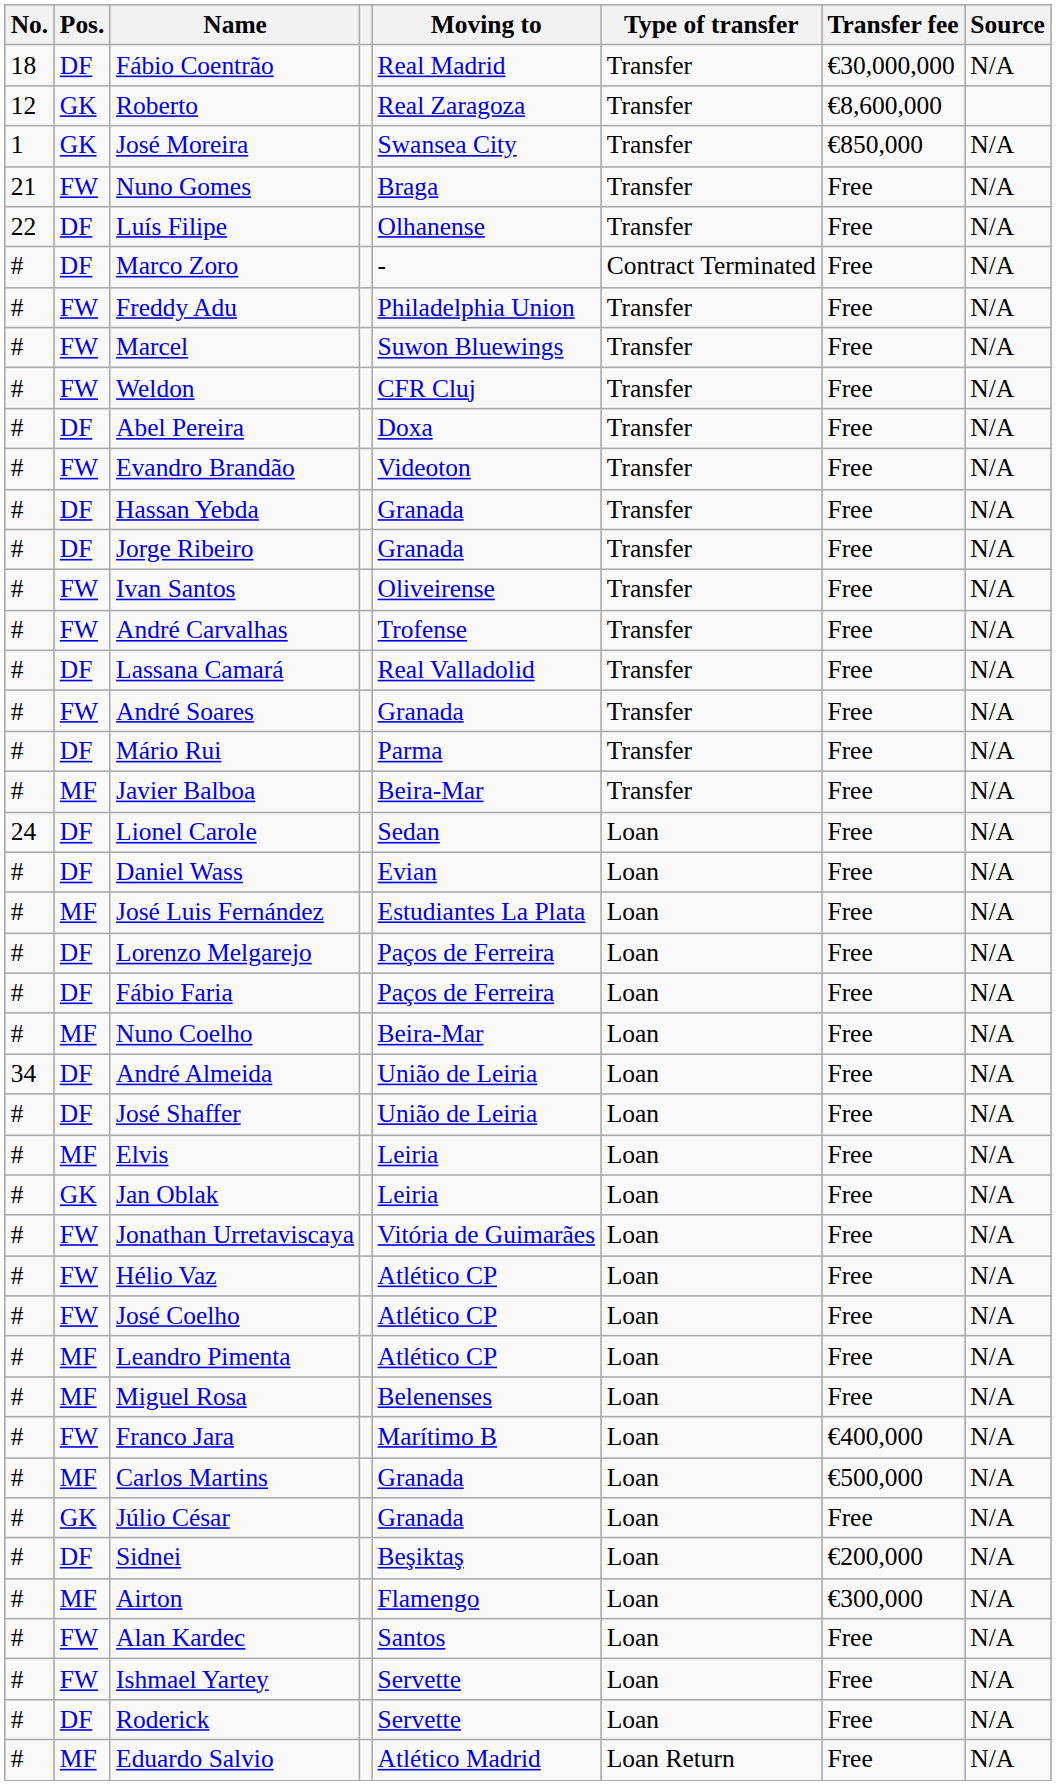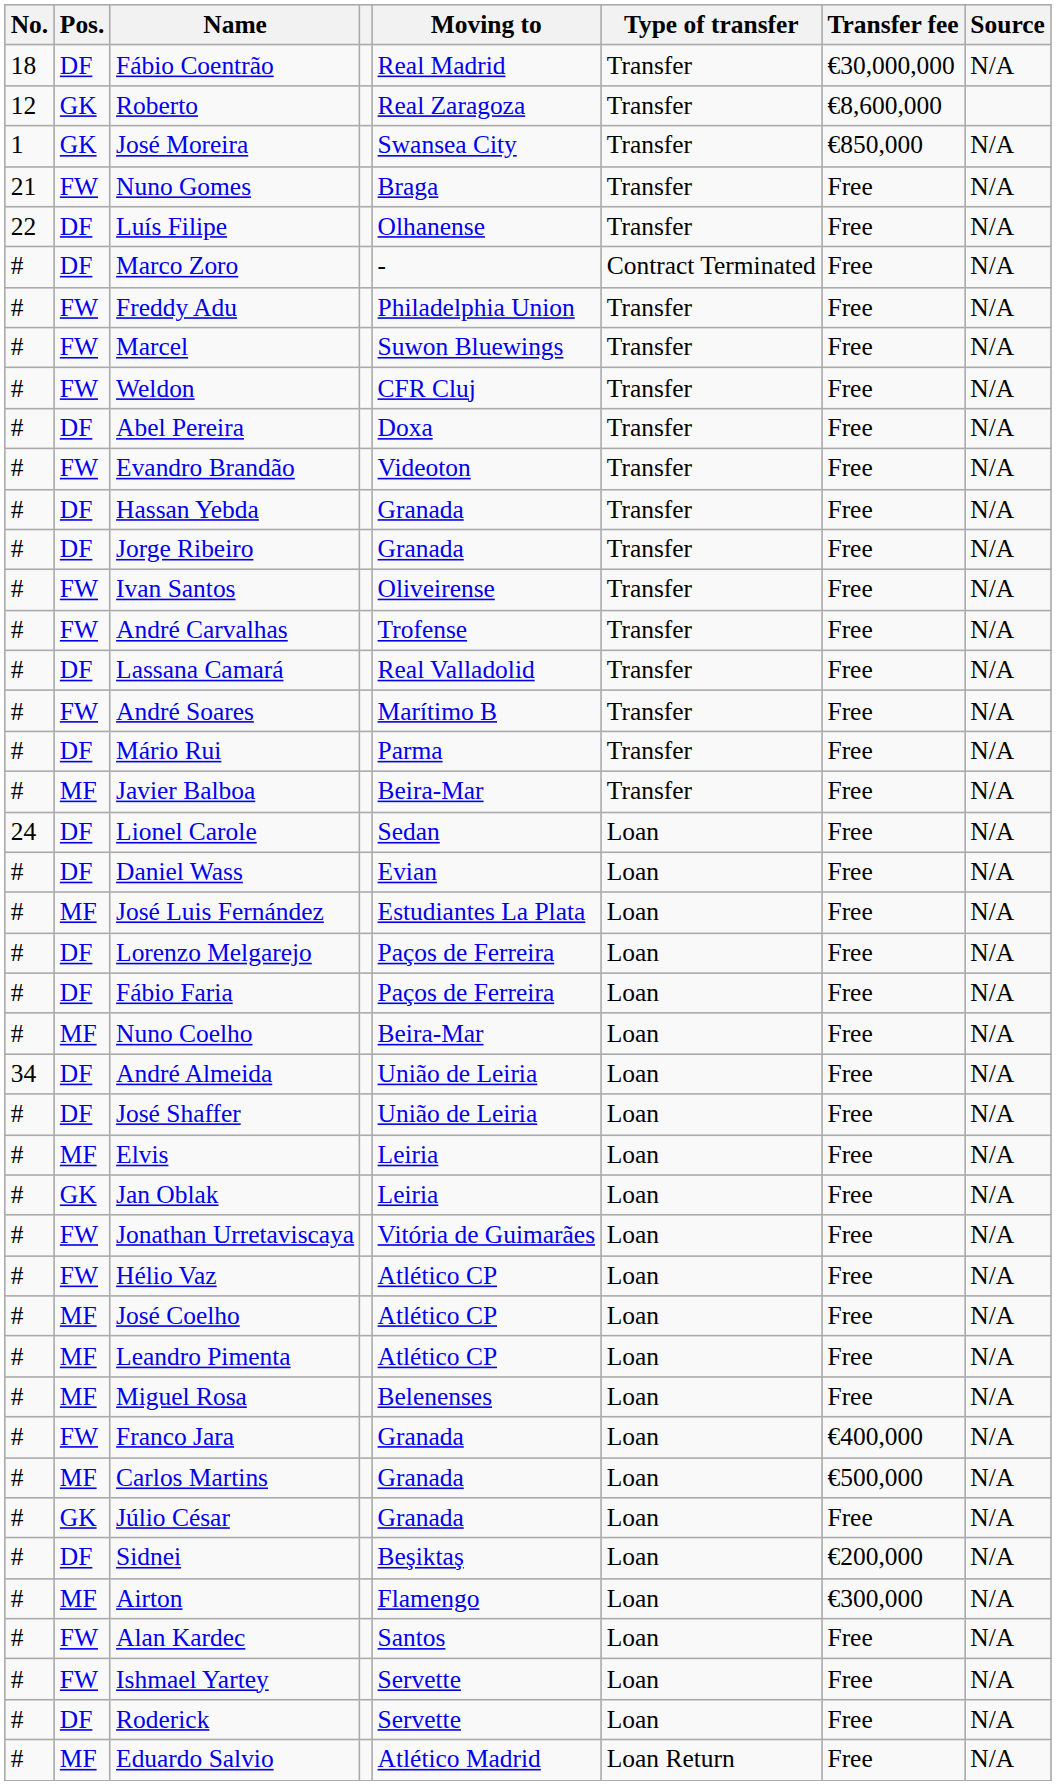 <table class="wikitable sortable">
 <tr>
 <th>No.</th>
 <th>Pos.</th>
 <th>Name</th>
 <th></th>
 <th>Moving to</th>
 <th>Type of transfer</th>
 <th>Transfer fee</th>
 <th>Source</th>
 </tr>
 <tr>
 <td>18</td>
 <td><a href='#'>DF</a></td>
 <td> <a href='#'>Fábio Coentrão</a></td>
 <td></td>
 <td> <a href='#'>Real Madrid</a></td>
 <td>Transfer</td>
 <td>€30,000,000</td>
 <td>N/A</td>
 </tr>
 <tr>
 <td>12</td>
 <td><a href='#'>GK</a></td>
 <td> <a href='#'>Roberto</a></td>
 <td></td>
 <td> <a href='#'>Real Zaragoza</a></td>
 <td>Transfer</td>
 <td>€8,600,000</td>
 <td></td>
 </tr>
 <tr>
 <td>1</td>
 <td><a href='#'>GK</a></td>
 <td> <a href='#'>José Moreira</a></td>
 <td></td>
 <td> <a href='#'>Swansea City</a></td>
 <td>Transfer</td>
 <td>€850,000</td>
 <td>N/A</td>
 </tr>
 <tr>
 <td>21</td>
 <td><a href='#'>FW</a></td>
 <td> <a href='#'>Nuno Gomes</a></td>
 <td></td>
 <td> <a href='#'>Braga</a></td>
 <td>Transfer</td>
 <td>Free</td>
 <td>N/A</td>
 </tr>
 <tr>
 <td>22</td>
 <td><a href='#'>DF</a></td>
 <td> <a href='#'>Luís Filipe</a></td>
 <td></td>
 <td> <a href='#'>Olhanense</a></td>
 <td>Transfer</td>
 <td>Free</td>
 <td>N/A</td>
 </tr>
 <tr>
 <td>#</td>
 <td><a href='#'>DF</a></td>
 <td> <a href='#'>Marco Zoro</a></td>
 <td></td>
 <td>-</td>
 <td>Contract Terminated</td>
 <td>Free</td>
 <td>N/A</td>
 </tr>
 <tr>
 <td>#</td>
 <td><a href='#'>FW</a></td>
 <td> <a href='#'>Freddy Adu</a></td>
 <td></td>
 <td> <a href='#'>Philadelphia Union</a></td>
 <td>Transfer</td>
 <td>Free</td>
 <td>N/A</td>
 </tr>
 <tr>
 <td>#</td>
 <td><a href='#'>FW</a></td>
 <td> <a href='#'>Marcel</a></td>
 <td></td>
 <td> <a href='#'>Suwon Bluewings</a></td>
 <td>Transfer</td>
 <td>Free</td>
 <td>N/A</td>
 </tr>
 <tr>
 <td>#</td>
 <td><a href='#'>FW</a></td>
 <td> <a href='#'>Weldon</a></td>
 <td></td>
 <td> <a href='#'>CFR Cluj</a></td>
 <td>Transfer</td>
 <td>Free</td>
 <td>N/A</td>
 </tr>
 <tr>
 <td>#</td>
 <td><a href='#'>DF</a></td>
 <td> <a href='#'>Abel Pereira</a></td>
 <td></td>
 <td> <a href='#'>Doxa</a></td>
 <td>Transfer</td>
 <td>Free</td>
 <td>N/A</td>
 </tr>
 <tr>
 <td>#</td>
 <td><a href='#'>FW</a></td>
 <td> <a href='#'>Evandro Brandão</a></td>
 <td></td>
 <td> <a href='#'>Videoton</a></td>
 <td>Transfer</td>
 <td>Free</td>
 <td>N/A</td>
 </tr>
 <tr>
 <td>#</td>
 <td><a href='#'>DF</a></td>
 <td> <a href='#'>Hassan Yebda</a></td>
 <td></td>
 <td> <a href='#'>Granada</a></td>
 <td>Transfer</td>
 <td>Free</td>
 <td>N/A</td>
 </tr>
 <tr>
 <td>#</td>
 <td><a href='#'>DF</a></td>
 <td> <a href='#'>Jorge Ribeiro</a></td>
 <td></td>
 <td> <a href='#'>Granada</a></td>
 <td>Transfer</td>
 <td>Free</td>
 <td>N/A</td>
 </tr>
 <tr>
 <td>#</td>
 <td><a href='#'>FW</a></td>
 <td> <a href='#'>Ivan Santos</a></td>
 <td></td>
 <td> <a href='#'>Oliveirense</a></td>
 <td>Transfer</td>
 <td>Free</td>
 <td>N/A</td>
 </tr>
 <tr>
 <td>#</td>
 <td><a href='#'>FW</a></td>
 <td> <a href='#'>André Carvalhas</a></td>
 <td></td>
 <td> <a href='#'>Trofense</a></td>
 <td>Transfer</td>
 <td>Free</td>
 <td>N/A</td>
 </tr>
 <tr>
 <td>#</td>
 <td><a href='#'>DF</a></td>
 <td> <a href='#'>Lassana Camará</a></td>
 <td></td>
 <td> <a href='#'>Real Valladolid</a></td>
 <td>Transfer</td>
 <td>Free</td>
 <td>N/A</td>
 </tr>
 <tr>
 <td>#</td>
 <td><a href='#'>FW</a></td>
 <td> <a href='#'>André Soares</a></td>
 <td></td>
-<td> <a href='#'>Granada</a></td>
+<td> <a href='#'>Marítimo B</a></td>
 <td>Transfer</td>
 <td>Free</td>
 <td>N/A</td>
 </tr>
 <tr>
 <td>#</td>
 <td><a href='#'>DF</a></td>
 <td> <a href='#'>Mário Rui</a></td>
 <td></td>
 <td> <a href='#'>Parma</a></td>
 <td>Transfer</td>
 <td>Free</td>
 <td>N/A</td>
 </tr>
 <tr>
 <td>#</td>
 <td><a href='#'>MF</a></td>
 <td> <a href='#'>Javier Balboa</a></td>
 <td></td>
 <td> <a href='#'>Beira-Mar</a></td>
 <td>Transfer</td>
 <td>Free</td>
 <td>N/A</td>
 </tr>
 <tr>
 <td>24</td>
 <td><a href='#'>DF</a></td>
 <td> <a href='#'>Lionel Carole</a></td>
 <td></td>
 <td> <a href='#'>Sedan</a></td>
 <td>Loan</td>
 <td>Free</td>
 <td>N/A</td>
 </tr>
 <tr>
 <td>#</td>
 <td><a href='#'>DF</a></td>
 <td> <a href='#'>Daniel Wass</a></td>
 <td></td>
 <td> <a href='#'>Evian</a></td>
 <td>Loan</td>
 <td>Free</td>
 <td>N/A</td>
 </tr>
 <tr>
 <td>#</td>
 <td><a href='#'>MF</a></td>
 <td> <a href='#'>José Luis Fernández</a></td>
 <td></td>
 <td> <a href='#'>Estudiantes La Plata</a></td>
 <td>Loan</td>
 <td>Free</td>
 <td>N/A</td>
 </tr>
 <tr>
 <td>#</td>
 <td><a href='#'>DF</a></td>
 <td> <a href='#'>Lorenzo Melgarejo</a></td>
 <td></td>
 <td> <a href='#'>Paços de Ferreira</a></td>
 <td>Loan</td>
 <td>Free</td>
 <td>N/A</td>
 </tr>
 <tr>
 <td>#</td>
 <td><a href='#'>DF</a></td>
 <td> <a href='#'>Fábio Faria</a></td>
 <td></td>
 <td> <a href='#'>Paços de Ferreira</a></td>
 <td>Loan</td>
 <td>Free</td>
 <td>N/A</td>
 </tr>
 <tr>
 <td>#</td>
 <td><a href='#'>MF</a></td>
 <td> <a href='#'>Nuno Coelho</a></td>
 <td></td>
 <td> <a href='#'>Beira-Mar</a></td>
 <td>Loan</td>
 <td>Free</td>
 <td>N/A</td>
 </tr>
 <tr>
 <td>34</td>
 <td><a href='#'>DF</a></td>
 <td> <a href='#'>André Almeida</a></td>
 <td></td>
 <td> <a href='#'>União de Leiria</a></td>
 <td>Loan</td>
 <td>Free</td>
 <td>N/A</td>
 </tr>
 <tr>
 <td>#</td>
 <td><a href='#'>DF</a></td>
 <td> <a href='#'>José Shaffer</a></td>
 <td></td>
 <td> <a href='#'>União de Leiria</a></td>
 <td>Loan</td>
 <td>Free</td>
 <td>N/A</td>
 </tr>
 <tr>
 <td>#</td>
 <td><a href='#'>MF</a></td>
 <td> <a href='#'>Elvis</a></td>
 <td></td>
 <td> <a href='#'>Leiria</a></td>
 <td>Loan</td>
 <td>Free</td>
 <td>N/A</td>
 </tr>
 <tr>
 <td>#</td>
 <td><a href='#'>GK</a></td>
 <td> <a href='#'>Jan Oblak</a></td>
 <td></td>
 <td> <a href='#'>Leiria</a></td>
 <td>Loan</td>
 <td>Free</td>
 <td>N/A</td>
 </tr>
 <tr>
 <td>#</td>
 <td><a href='#'>FW</a></td>
 <td> <a href='#'>Jonathan Urretaviscaya</a></td>
 <td></td>
 <td> <a href='#'>Vitória de Guimarães</a></td>
 <td>Loan</td>
 <td>Free</td>
 <td>N/A</td>
 </tr>
 <tr>
 <td>#</td>
 <td><a href='#'>FW</a></td>
 <td> <a href='#'>Hélio Vaz</a></td>
 <td></td>
 <td> <a href='#'>Atlético CP</a></td>
 <td>Loan</td>
 <td>Free</td>
 <td>N/A</td>
 </tr>
 <tr>
 <td>#</td>
-<td><a href='#'>FW</a></td>
+<td><a href='#'>MF</a></td>
 <td> <a href='#'>José Coelho</a></td>
 <td></td>
 <td> <a href='#'>Atlético CP</a></td>
 <td>Loan</td>
 <td>Free</td>
 <td>N/A</td>
 </tr>
 <tr>
 <td>#</td>
 <td><a href='#'>MF</a></td>
 <td> <a href='#'>Leandro Pimenta</a></td>
 <td></td>
 <td> <a href='#'>Atlético CP</a></td>
 <td>Loan</td>
 <td>Free</td>
 <td>N/A</td>
 </tr>
 <tr>
 <td>#</td>
 <td><a href='#'>MF</a></td>
 <td> <a href='#'>Miguel Rosa</a></td>
 <td></td>
 <td> <a href='#'>Belenenses</a></td>
 <td>Loan</td>
 <td>Free</td>
 <td>N/A</td>
 </tr>
 <tr>
 <td>#</td>
 <td><a href='#'>FW</a></td>
 <td> <a href='#'>Franco Jara</a></td>
 <td></td>
-<td> <a href='#'>Marítimo B</a></td>
+<td> <a href='#'>Granada</a></td>
 <td>Loan</td>
 <td>€400,000</td>
 <td>N/A</td>
 </tr>
 <tr>
 <td>#</td>
 <td><a href='#'>MF</a></td>
 <td> <a href='#'>Carlos Martins</a></td>
 <td></td>
 <td> <a href='#'>Granada</a></td>
 <td>Loan</td>
 <td>€500,000</td>
 <td>N/A</td>
 </tr>
 <tr>
 <td>#</td>
 <td><a href='#'>GK</a></td>
 <td> <a href='#'>Júlio César</a></td>
 <td></td>
 <td> <a href='#'>Granada</a></td>
 <td>Loan</td>
 <td>Free</td>
 <td>N/A</td>
 </tr>
 <tr>
 <td>#</td>
 <td><a href='#'>DF</a></td>
 <td> <a href='#'>Sidnei</a></td>
 <td></td>
 <td> <a href='#'>Beşiktaş</a></td>
 <td>Loan</td>
 <td>€200,000</td>
 <td>N/A</td>
 </tr>
 <tr>
 <td>#</td>
 <td><a href='#'>MF</a></td>
 <td> <a href='#'>Airton</a></td>
 <td></td>
 <td> <a href='#'>Flamengo</a></td>
 <td>Loan</td>
 <td>€300,000</td>
 <td>N/A</td>
 </tr>
 <tr>
 <td>#</td>
 <td><a href='#'>FW</a></td>
 <td> <a href='#'>Alan Kardec</a></td>
 <td></td>
 <td> <a href='#'>Santos</a></td>
 <td>Loan</td>
 <td>Free</td>
 <td>N/A</td>
 </tr>
 <tr>
 <td>#</td>
 <td><a href='#'>FW</a></td>
 <td> <a href='#'>Ishmael Yartey</a></td>
 <td></td>
 <td> <a href='#'>Servette</a></td>
 <td>Loan</td>
 <td>Free</td>
 <td>N/A</td>
 </tr>
 <tr>
 <td>#</td>
 <td><a href='#'>DF</a></td>
 <td> <a href='#'>Roderick</a></td>
 <td></td>
 <td> <a href='#'>Servette</a></td>
 <td>Loan</td>
 <td>Free</td>
 <td>N/A</td>
 </tr>
 <tr>
 <td>#</td>
 <td><a href='#'>MF</a></td>
 <td> <a href='#'>Eduardo Salvio</a></td>
 <td></td>
 <td> <a href='#'>Atlético Madrid</a></td>
 <td>Loan Return</td>
 <td>Free</td>
 <td>N/A</td>
 </tr>
 </table>
